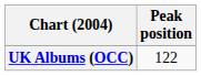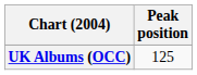 <table class="wikitable sortable plainrowheaders">
 <tr>
 <th scope="col">Chart (2004)</th>
 <th scope="col">Peak<br>position</th>
 </tr>
 <tr>
 </tr>
 <tr>
 </tr>
 <tr>
 <th scope="row"><a href='#'>UK Albums</a> (<a href='#'>OCC</a>)</th>
-<td style="text-align:center">122</td>
+<td style="text-align:center">125</td>
 </tr>
 </table>
